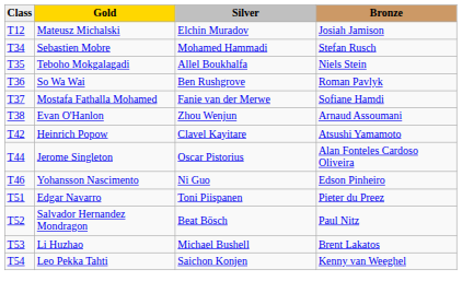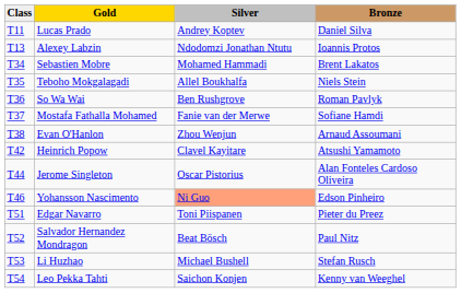 <table class="wikitable" style="text-align:left">
 <tr style="text-align:center;">
 <td style="background:#efefef;"><strong>Class</strong></td>
 <td style="width:200px; background:gold;"><strong>Gold</strong></td>
 <td style="width:200px; background:silver;"><strong>Silver</strong></td>
 <td style="width:200px; background:#c96;"><strong>Bronze</strong></td>
 </tr>
 <tr>
-<td><a href='#'>T12</a></td>
-<td><a href='#'>Mateusz Michalski</a><br><em> </em></td>
-<td><a href='#'>Elchin Muradov</a><br><em> </em></td>
-<td><a href='#'>Josiah Jamison</a><br><em> </em></td>
+<td><a href='#'>T11</a></td>
+<td><a href='#'>Lucas Prado</a><br><em> </em></td>
+<td><a href='#'>Andrey Koptev</a><br><em> </em></td>
+<td><a href='#'>Daniel Silva</a><br><em> </em></td>
+</tr>
+<tr>
+<td><a href='#'>T13</a></td>
+<td><a href='#'>Alexey Labzin</a><br><em> </em></td>
+<td><a href='#'>Ndodomzi Jonathan Ntutu</a><br><em> </em></td>
+<td><a href='#'>Ioannis Protos</a><br><em> </em></td>
 </tr>
 <tr>
 <td><a href='#'>T34</a></td>
 <td><a href='#'>Sebastien Mobre</a><br><em> </em></td>
 <td><a href='#'>Mohamed Hammadi</a><br><em> </em></td>
-<td><a href='#'>Stefan Rusch</a><br><em> </em></td>
+<td><a href='#'>Brent Lakatos</a><br><em> </em></td>
 </tr>
 <tr>
 <td><a href='#'>T35</a></td>
 <td><a href='#'>Teboho Mokgalagadi</a><br><em> </em></td>
 <td><a href='#'>Allel Boukhalfa</a><br><em> </em></td>
 <td><a href='#'>Niels Stein</a><br><em> </em></td>
 </tr>
 <tr>
 <td><a href='#'>T36</a></td>
 <td><a href='#'>So Wa Wai</a><br><em> </em></td>
 <td><a href='#'>Ben Rushgrove</a><br><em> </em></td>
 <td><a href='#'>Roman Pavlyk</a><br><em> </em></td>
 </tr>
 <tr>
 <td><a href='#'>T37</a></td>
 <td><a href='#'>Mostafa Fathalla Mohamed</a><br><em> </em></td>
 <td><a href='#'>Fanie van der Merwe</a><br><em> </em></td>
 <td><a href='#'>Sofiane Hamdi</a><br><em> </em></td>
 </tr>
 <tr>
 <td><a href='#'>T38</a></td>
 <td><a href='#'>Evan O'Hanlon</a><br><em> </em></td>
 <td><a href='#'>Zhou Wenjun</a><br><em> </em></td>
 <td><a href='#'>Arnaud Assoumani</a><br><em> </em></td>
 </tr>
 <tr>
 <td><a href='#'>T42</a></td>
 <td><a href='#'>Heinrich Popow</a><br><em> </em></td>
 <td><a href='#'>Clavel Kayitare</a><br><em> </em></td>
 <td><a href='#'>Atsushi Yamamoto</a><br><em> </em></td>
 </tr>
 <tr>
 <td><a href='#'>T44</a></td>
 <td><a href='#'>Jerome Singleton</a><br><em> </em></td>
 <td><a href='#'>Oscar Pistorius</a><br><em> </em></td>
 <td><a href='#'>Alan Fonteles Cardoso Oliveira</a><br><em> </em></td>
 </tr>
 <tr>
 <td><a href='#'>T46</a></td>
 <td><a href='#'>Yohansson Nascimento</a><br><em> </em></td>
-<td><a href='#'>Ni Guo</a><br><em> </em></td>
+<td style="background: lightsalmon;"><a href='#'>Ni Guo</a><br><em> </em></td>
 <td><a href='#'>Edson Pinheiro</a><br><em> </em></td>
 </tr>
 <tr>
 <td><a href='#'>T51</a></td>
 <td><a href='#'>Edgar Navarro</a><br><em> </em></td>
 <td><a href='#'>Toni Piispanen</a><br><em> </em></td>
 <td><a href='#'>Pieter du Preez</a><br><em> </em></td>
 </tr>
 <tr>
 <td><a href='#'>T52</a></td>
 <td><a href='#'>Salvador Hernandez Mondragon</a><br><em> </em></td>
 <td><a href='#'>Beat Bösch</a><br><em> </em></td>
 <td><a href='#'>Paul Nitz</a><br><em> </em></td>
 </tr>
 <tr>
 <td><a href='#'>T53</a></td>
 <td><a href='#'>Li Huzhao</a><br><em> </em></td>
 <td><a href='#'>Michael Bushell</a><br><em> </em></td>
-<td><a href='#'>Brent Lakatos</a><br><em> </em></td>
+<td><a href='#'>Stefan Rusch</a><br><em> </em></td>
 </tr>
 <tr>
 <td><a href='#'>T54</a></td>
 <td><a href='#'>Leo Pekka Tahti</a><br><em> </em></td>
 <td><a href='#'>Saichon Konjen</a><br><em> </em></td>
 <td><a href='#'>Kenny van Weeghel</a><br><em> </em></td>
 </tr>
 </table>
